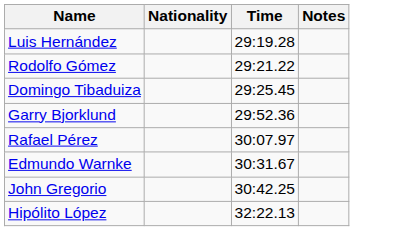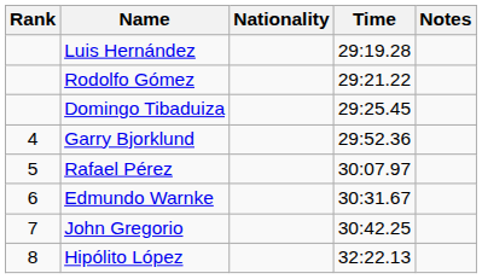 <table class="wikitable sortable" style="text-align:center">
 <tr>
+<th>Rank</th>
 <th>Name</th>
 <th>Nationality</th>
 <th>Time</th>
 <th>Notes</th>
 </tr>
 <tr>
+<td></td>
 <td align=left><a href='#'>Luis Hernández</a></td>
 <td align=left></td>
 <td>29:19.28</td>
 <td></td>
 </tr>
 <tr>
+<td></td>
 <td align=left><a href='#'>Rodolfo Gómez</a></td>
 <td align=left></td>
 <td>29:21.22</td>
 <td></td>
 </tr>
 <tr>
+<td></td>
 <td align=left><a href='#'>Domingo Tibaduiza</a></td>
 <td align=left></td>
 <td>29:25.45</td>
 <td></td>
 </tr>
 <tr>
+<td>4</td>
 <td align=left><a href='#'>Garry Bjorklund</a></td>
 <td align=left></td>
 <td>29:52.36</td>
 <td></td>
 </tr>
 <tr>
+<td>5</td>
 <td align=left><a href='#'>Rafael Pérez</a></td>
 <td align=left></td>
 <td>30:07.97</td>
 <td></td>
 </tr>
 <tr>
+<td>6</td>
 <td align=left><a href='#'>Edmundo Warnke</a></td>
 <td align=left></td>
 <td>30:31.67</td>
 <td></td>
 </tr>
 <tr>
+<td>7</td>
 <td align=left><a href='#'>John Gregorio</a></td>
 <td align=left></td>
 <td>30:42.25</td>
 <td></td>
 </tr>
 <tr>
+<td>8</td>
 <td align=left><a href='#'>Hipólito López</a></td>
 <td align=left></td>
 <td>32:22.13</td>
 <td></td>
 </tr>
 </table>
